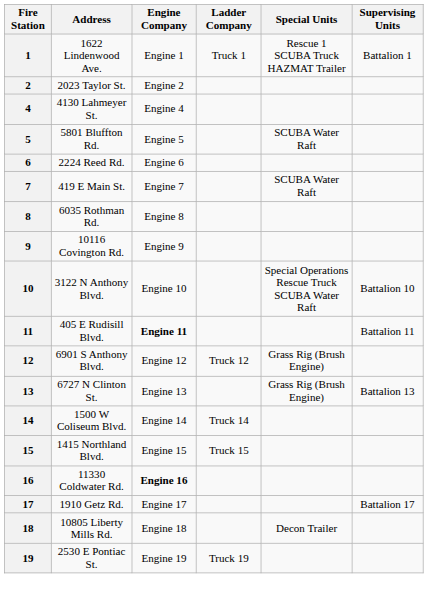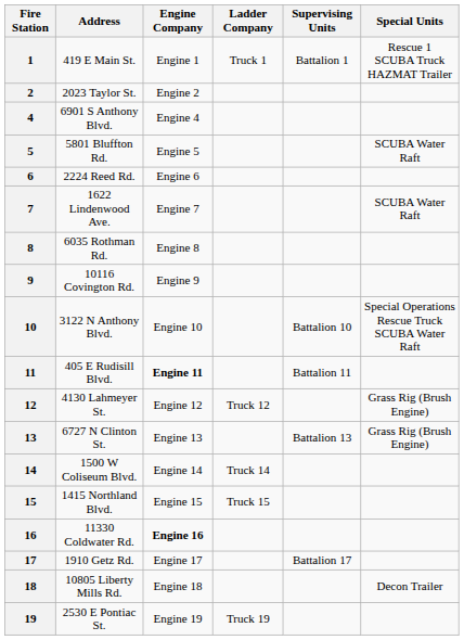 <table class="wikitable sortable" style="text-align:center;">
 <tr>
 <th>Fire Station</th>
 <th>Address</th>
 <th>Engine Company</th>
 <th>Ladder Company</th>
+<th>Supervising Units</th>
 <th>Special Units</th>
-<th>Supervising Units</th>
 </tr>
 <tr>
 <th>1</th>
-<td>1622 Lindenwood Ave.</td>
+<td>419 E Main St.</td>
 <td>Engine 1</td>
 <td>Truck 1</td>
+<td>Battalion 1</td>
 <td>Rescue 1<br>SCUBA Truck<br>HAZMAT Trailer</td>
-<td>Battalion 1</td>
 </tr>
 <tr>
 <th>2</th>
 <td>2023 Taylor St.</td>
 <td>Engine 2</td>
 <td></td>
 <td></td>
 <td></td>
 </tr>
 <tr>
 <th>4</th>
-<td>4130 Lahmeyer St.</td>
+<td>6901 S Anthony Blvd.</td>
 <td>Engine 4</td>
 <td></td>
 <td></td>
 <td></td>
 </tr>
 <tr>
 <th>5</th>
 <td>5801 Bluffton Rd.</td>
 <td>Engine 5</td>
 <td></td>
+<td></td>
 <td>SCUBA Water Raft</td>
-<td></td>
 </tr>
 <tr>
 <th>6</th>
 <td>2224 Reed Rd.</td>
 <td>Engine 6</td>
 <td></td>
 <td></td>
 <td></td>
 </tr>
 <tr>
 <th>7</th>
-<td>419 E Main St.</td>
+<td>1622 Lindenwood Ave.</td>
 <td>Engine 7</td>
 <td></td>
+<td></td>
 <td>SCUBA Water Raft</td>
-<td></td>
 </tr>
 <tr>
 <th>8</th>
 <td>6035 Rothman Rd.</td>
 <td>Engine 8</td>
 <td></td>
 <td></td>
 <td></td>
 </tr>
 <tr>
 <th>9</th>
 <td>10116 Covington Rd.</td>
 <td>Engine 9</td>
 <td></td>
 <td></td>
 <td></td>
 </tr>
 <tr>
 <th>10</th>
 <td>3122 N Anthony Blvd.</td>
 <td>Engine 10</td>
 <td></td>
+<td>Battalion 10</td>
 <td>Special Operations Rescue Truck<br>SCUBA Water Raft</td>
-<td>Battalion 10</td>
 </tr>
 <tr>
 <th>11</th>
 <td>405 E Rudisill Blvd.</td>
 <td><strong>Engine 11</strong></td>
 <td></td>
+<td>Battalion 11</td>
 <td></td>
-<td>Battalion 11</td>
 </tr>
 <tr>
 <th>12</th>
-<td>6901 S Anthony Blvd.</td>
+<td>4130 Lahmeyer St.</td>
 <td>Engine 12</td>
 <td>Truck 12</td>
+<td></td>
 <td>Grass Rig (Brush Engine)</td>
-<td></td>
 </tr>
 <tr>
 <th>13</th>
 <td>6727 N Clinton St.</td>
 <td>Engine 13</td>
 <td></td>
+<td>Battalion 13</td>
 <td>Grass Rig (Brush Engine)</td>
-<td>Battalion 13</td>
 </tr>
 <tr>
 <th>14</th>
 <td>1500 W Coliseum Blvd.</td>
 <td>Engine 14</td>
 <td>Truck 14</td>
 <td></td>
 <td></td>
 </tr>
 <tr>
 <th>15</th>
 <td>1415 Northland Blvd.</td>
 <td>Engine 15</td>
 <td>Truck 15</td>
 <td></td>
 <td></td>
 </tr>
 <tr>
 <th>16</th>
 <td>11330 Coldwater Rd.</td>
 <td><strong>Engine 16</strong></td>
 <td></td>
 <td></td>
 <td></td>
 </tr>
 <tr>
 <th>17</th>
 <td>1910 Getz Rd.</td>
 <td>Engine 17</td>
 <td></td>
+<td>Battalion 17</td>
 <td></td>
-<td>Battalion 17</td>
 </tr>
 <tr>
 <th>18</th>
 <td>10805 Liberty Mills Rd.</td>
 <td>Engine 18</td>
 <td></td>
+<td></td>
 <td>Decon Trailer</td>
-<td></td>
 </tr>
 <tr>
 <th>19</th>
 <td>2530 E Pontiac St.</td>
 <td>Engine 19</td>
 <td>Truck 19</td>
 <td></td>
 <td></td>
 </tr>
 </table>
